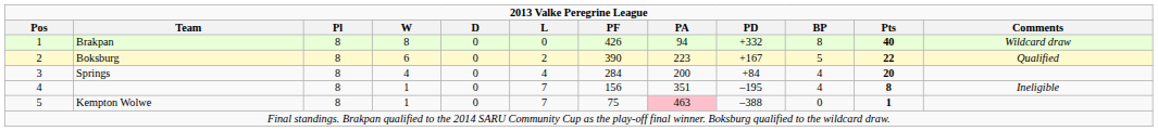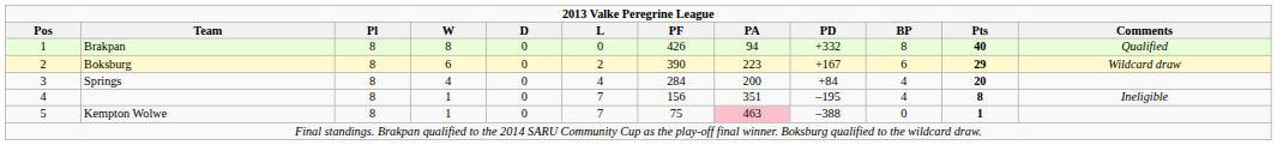 <table class="wikitable"  style="text-align:center; line-height:90%; font-size:90%; width:75%;">
 <tr>
 <td colspan=12><strong>2013 Valke Peregrine League</strong></td>
 </tr>
 <tr>
 <th style="width:6%;">Pos</th>
 <th style="width:20%;">Team</th>
 <th style="width:6%;">Pl</th>
 <th style="width:6%;">W</th>
 <th style="width:6%;">D</th>
 <th style="width:6%;">L</th>
 <th style="width:6%;">PF</th>
 <th style="width:6%;">PA</th>
 <th style="width:6%;">PD</th>
 <th style="width:6%;">BP</th>
 <th style="width:6%;">Pts</th>
 <th style="width:20%;">Comments<br></th>
 </tr>
 <tr bgcolor="#E8FFD8">
 <td>1</td>
 <td style="text-align:left;">Brakpan</td>
 <td>8</td>
 <td>8</td>
 <td>0</td>
 <td>0</td>
 <td>426</td>
 <td>94</td>
 <td>+332</td>
 <td>8</td>
 <td><strong>40</strong></td>
-<td><em>Wildcard draw</em></td>
+<td><em>Qualified</em></td>
 </tr>
 <tr bgcolor="#FFFACD">
 <td>2</td>
 <td style="text-align:left;">Boksburg</td>
 <td>8</td>
 <td>6</td>
 <td>0</td>
 <td>2</td>
 <td>390</td>
 <td>223</td>
 <td>+167</td>
-<td>5</td>
-<td><strong>22</strong></td>
-<td><em>Qualified</em></td>
+<td>6</td>
+<td><strong>29</strong></td>
+<td><em>Wildcard draw</em></td>
 </tr>
 <tr>
 <td>3</td>
 <td style="text-align:left;">Springs</td>
 <td>8</td>
 <td>4</td>
 <td>0</td>
 <td>4</td>
 <td>284</td>
 <td>200</td>
 <td>+84</td>
 <td>4</td>
 <td><strong>20</strong></td>
 <td></td>
 </tr>
 <tr>
 <td>4</td>
 <td style="text-align:left;"></td>
 <td>8</td>
 <td>1</td>
 <td>0</td>
 <td>7</td>
 <td>156</td>
 <td>351</td>
 <td>–195</td>
 <td>4</td>
 <td><strong>8</strong></td>
 <td><em>Ineligible</em></td>
 </tr>
 <tr>
 <td>5</td>
 <td style="text-align:left;">Kempton Wolwe</td>
 <td>8</td>
 <td>1</td>
 <td>0</td>
 <td>7</td>
 <td>75</td>
 <td style="background: pink;">463</td>
 <td>–388</td>
 <td>0</td>
 <td><strong>1</strong></td>
 <td></td>
 </tr>
 <tr>
 <td colspan=12><em>Final standings. Brakpan qualified to the 2014 SARU Community Cup as the play-off final winner. Boksburg qualified to the wildcard draw.</em></td>
 </tr>
 </table>
